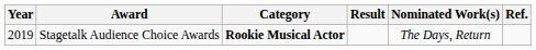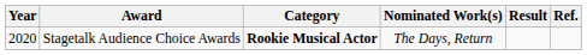 <table class="wikitable" style="text-align:center;">
 <tr>
 <th>Year</th>
 <th>Award</th>
 <th>Category</th>
+<th>Nominated Work(s)</th>
 <th>Result</th>
-<th>Nominated Work(s)</th>
 <th>Ref.</th>
 </tr>
 <tr>
-<td>2019</td>
+<td>2020</td>
 <td>Stagetalk Audience Choice Awards</td>
 <td><strong>Rookie Musical Actor</strong></td>
+<td><em>The Days</em>, <em>Return</em></td>
 <td></td>
-<td><em>The Days</em>, <em>Return</em></td>
 <td></td>
 </tr>
 </table>
